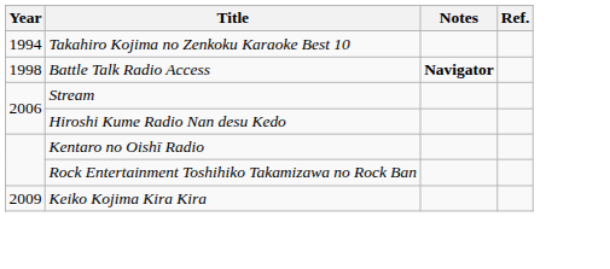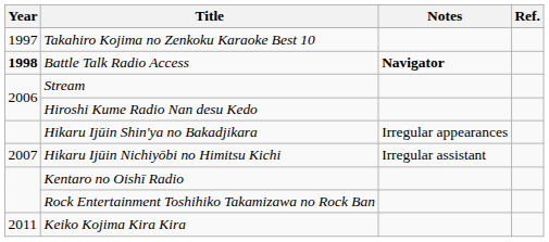 <table class="wikitable">
 <tr>
 <th>Year</th>
 <th>Title</th>
 <th>Notes</th>
 <th>Ref.</th>
 </tr>
 <tr>
-<td>1994</td>
+<td>1997</td>
 <td><em>Takahiro Kojima no Zenkoku Karaoke Best 10</em></td>
 <td></td>
 <td></td>
 </tr>
 <tr>
-<td>1998</td>
+<td><strong>1998</strong></td>
 <td><em>Battle Talk Radio Access</em></td>
 <td><strong>Navigator</strong></td>
 <td></td>
 </tr>
 <tr>
 <td rowspan="2">2006</td>
 <td><em>Stream</em></td>
 <td></td>
 <td></td>
 </tr>
 <tr>
 <td><em>Hiroshi Kume Radio Nan desu Kedo</em></td>
 <td></td>
 <td></td>
 </tr>
 <tr>
+<td></td>
+<td><em>Hikaru Ijūin Shin'ya no Bakadjikara</em></td>
+<td>Irregular appearances</td>
+<td></td>
+</tr>
+<tr>
+<td>2007</td>
+<td><em>Hikaru Ijūin Nichiyōbi no Himitsu Kichi</em></td>
+<td>Irregular assistant</td>
+<td></td>
+</tr>
+<tr>
 <td rowspan="2"></td>
 <td><em>Kentaro no Oishī Radio</em></td>
 <td></td>
 <td></td>
 </tr>
 <tr>
 <td><em>Rock Entertainment Toshihiko Takamizawa no Rock Ban</em></td>
 <td></td>
 <td></td>
 </tr>
 <tr>
-<td>2009</td>
+<td>2011</td>
 <td><em>Keiko Kojima Kira Kira</em></td>
 <td></td>
 <td></td>
 </tr>
 </table>
